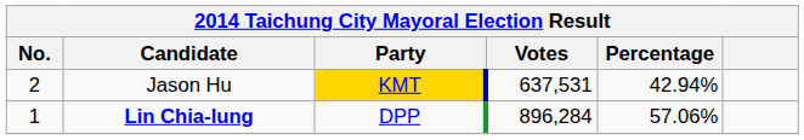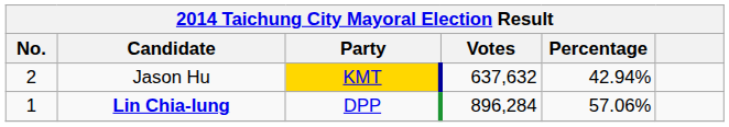 <table class="wikitable" style="margin:1em auto; text-align:center">
 <tr>
 <th colspan="7" width=620px><a href='#'>2014 Taichung City Mayoral Election</a> Result</th>
 </tr>
 <tr>
 <th width=35>No.</th>
 <th width=180>Candidate</th>
 <th width=120>Party</th>
 <th width=75>Votes</th>
 <th width=75>Percentage</th>
 <th width=49></th>
 </tr>
 <tr>
 <td>2</td>
 <td>Jason Hu</td>
 <td style="background: gold;"><a href='#'>KMT</a></td>
-<td style="border-left:4px solid #000099;" align="right">637,531</td>
+<td style="border-left:4px solid #000099;" align="right">637,632</td>
 <td align="right">42.94%</td>
 <td align="center"></td>
 </tr>
 <tr>
 <td>1</td>
 <td><strong><a href='#'>Lin Chia-lung</a></strong></td>
 <td><a href='#'>DPP</a></td>
 <td style="border-left:4px solid #1B9431;" align="right">896,284</td>
 <td align="right">57.06%</td>
 <td align="center"></td>
 </tr>
 <tr bgcolor=EEEEEE>
 </tr>
 </table>
